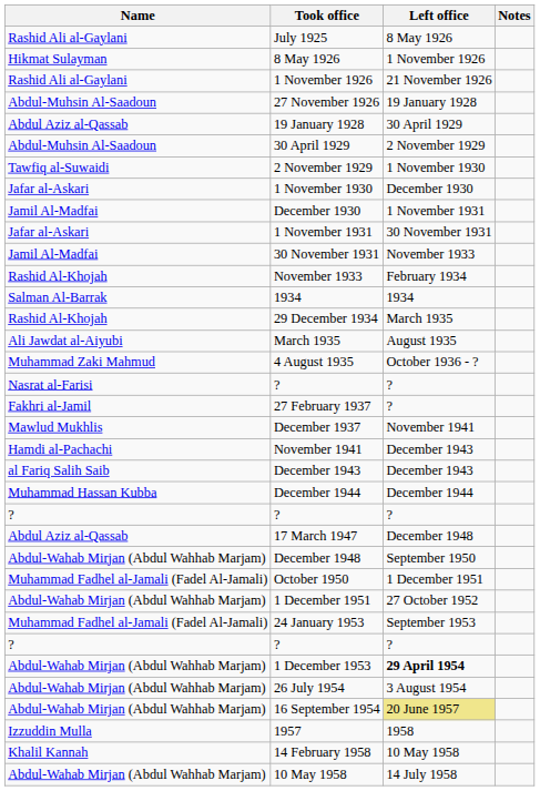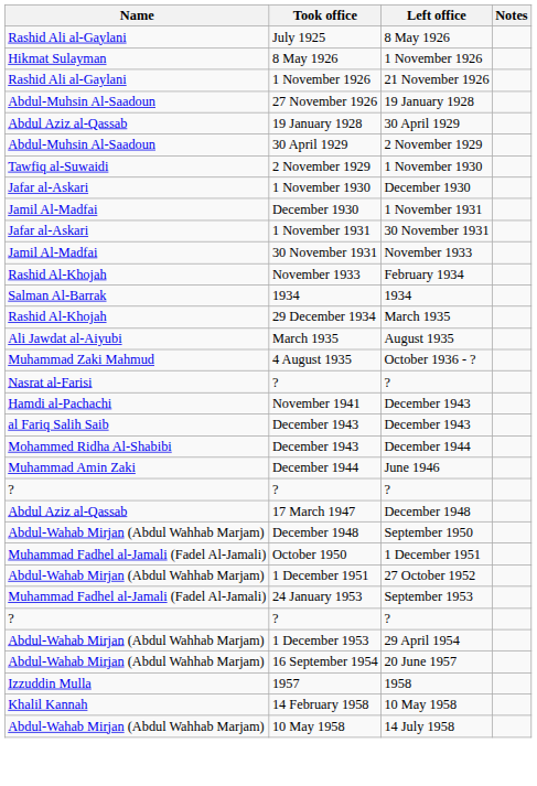 <table class="wikitable">
 <tr>
 <th>Name</th>
 <th>Took office</th>
 <th>Left office</th>
 <th>Notes</th>
 </tr>
 <tr>
 <td><a href='#'>Rashid Ali al-Gaylani</a></td>
 <td>July 1925</td>
 <td>8 May 1926</td>
 <td></td>
 </tr>
 <tr>
 <td><a href='#'>Hikmat Sulayman</a></td>
 <td>8 May 1926</td>
 <td>1 November 1926</td>
 <td></td>
 </tr>
 <tr>
 <td><a href='#'>Rashid Ali al-Gaylani</a></td>
 <td>1 November 1926</td>
 <td>21 November 1926</td>
 <td></td>
 </tr>
 <tr>
 <td><a href='#'>Abdul-Muhsin Al-Saadoun</a></td>
 <td>27 November 1926</td>
 <td>19 January 1928</td>
 <td></td>
 </tr>
 <tr>
 <td><a href='#'>Abdul Aziz al-Qassab</a></td>
 <td>19 January 1928</td>
 <td>30 April 1929</td>
 <td></td>
 </tr>
 <tr>
 <td><a href='#'>Abdul-Muhsin Al-Saadoun</a></td>
 <td>30 April 1929</td>
 <td>2 November 1929</td>
 <td></td>
 </tr>
 <tr>
 <td><a href='#'>Tawfiq al-Suwaidi</a></td>
 <td>2 November 1929</td>
 <td>1 November 1930</td>
 <td></td>
 </tr>
 <tr>
 <td><a href='#'>Jafar al-Askari</a></td>
 <td>1 November 1930</td>
 <td>December 1930</td>
 <td></td>
 </tr>
 <tr>
 <td><a href='#'>Jamil Al-Madfai</a></td>
 <td>December 1930</td>
 <td>1 November 1931</td>
 <td></td>
 </tr>
 <tr>
 <td><a href='#'>Jafar al-Askari</a></td>
 <td>1 November 1931</td>
 <td>30 November 1931</td>
 <td></td>
 </tr>
 <tr>
 <td><a href='#'>Jamil Al-Madfai</a></td>
 <td>30 November 1931</td>
 <td>November 1933</td>
 <td></td>
 </tr>
 <tr>
 <td><a href='#'>Rashid Al-Khojah</a></td>
 <td>November 1933</td>
 <td>February 1934</td>
 <td></td>
 </tr>
 <tr>
 <td><a href='#'>Salman Al-Barrak</a></td>
 <td>1934</td>
 <td>1934</td>
 <td></td>
 </tr>
 <tr>
 <td><a href='#'>Rashid Al-Khojah</a></td>
 <td>29 December 1934</td>
 <td>March 1935</td>
 <td></td>
 </tr>
 <tr>
 <td><a href='#'>Ali Jawdat al-Aiyubi</a></td>
 <td>March 1935</td>
 <td>August 1935</td>
 <td></td>
 </tr>
 <tr>
 <td><a href='#'>Muhammad Zaki Mahmud</a></td>
 <td>4 August 1935</td>
 <td>October 1936 - ?</td>
 <td></td>
 </tr>
 <tr>
 <td><a href='#'>Nasrat al-Farisi</a></td>
 <td>?</td>
 <td>?</td>
 <td></td>
 </tr>
 <tr>
-<td><a href='#'>Fakhri al-Jamil</a></td>
-<td>27 February 1937</td>
-<td>?</td>
-<td></td>
-</tr>
-<tr>
-<td><a href='#'>Mawlud Mukhlis</a></td>
-<td>December 1937</td>
-<td>November 1941</td>
-<td></td>
-</tr>
-<tr>
 <td><a href='#'>Hamdi al-Pachachi</a></td>
 <td>November 1941</td>
 <td>December 1943</td>
 <td></td>
 </tr>
 <tr>
 <td><a href='#'>al Fariq Salih Saib</a></td>
 <td>December 1943</td>
 <td>December 1943</td>
 <td></td>
 </tr>
 <tr>
-<td><a href='#'>Muhammad Hassan Kubba</a></td>
+<td><a href='#'>Mohammed Ridha Al-Shabibi</a></td>
+<td>December 1943</td>
 <td>December 1944</td>
+<td></td>
+</tr>
+<tr>
+<td><a href='#'>Muhammad Amin Zaki</a></td>
 <td>December 1944</td>
+<td>June 1946</td>
 <td></td>
 </tr>
 <tr>
 <td>?</td>
 <td>?</td>
 <td>?</td>
 <td></td>
 </tr>
 <tr>
 <td><a href='#'>Abdul Aziz al-Qassab</a></td>
 <td>17 March 1947</td>
 <td>December 1948</td>
 <td></td>
 </tr>
 <tr>
 <td><a href='#'>Abdul-Wahab Mirjan</a> (Abdul Wahhab Marjam)</td>
 <td>December 1948</td>
 <td>September 1950</td>
 <td></td>
 </tr>
 <tr>
 <td><a href='#'>Muhammad Fadhel al-Jamali</a> (Fadel Al-Jamali)</td>
 <td>October 1950</td>
 <td>1 December 1951</td>
 <td></td>
 </tr>
 <tr>
 <td><a href='#'>Abdul-Wahab Mirjan</a> (Abdul Wahhab Marjam)</td>
 <td>1 December 1951</td>
 <td>27 October 1952</td>
 <td></td>
 </tr>
 <tr>
 <td><a href='#'>Muhammad Fadhel al-Jamali</a> (Fadel Al-Jamali)</td>
 <td>24 January 1953</td>
 <td>September 1953</td>
 <td></td>
 </tr>
 <tr>
 <td>?</td>
 <td>?</td>
 <td>?</td>
 <td></td>
 </tr>
 <tr>
 <td><a href='#'>Abdul-Wahab Mirjan</a> (Abdul Wahhab Marjam)</td>
 <td>1 December 1953</td>
-<td><strong>29 April 1954</strong></td>
-<td></td>
-</tr>
-<tr>
-<td><a href='#'>Abdul-Wahab Mirjan</a> (Abdul Wahhab Marjam)</td>
-<td>26 July 1954</td>
-<td>3 August 1954</td>
+<td>29 April 1954</td>
 <td></td>
 </tr>
 <tr>
 <td><a href='#'>Abdul-Wahab Mirjan</a> (Abdul Wahhab Marjam)</td>
 <td>16 September 1954</td>
-<td style="background: khaki;">20 June 1957</td>
+<td>20 June 1957</td>
 <td></td>
 </tr>
 <tr>
 <td><a href='#'>Izzuddin Mulla</a></td>
 <td>1957</td>
 <td>1958</td>
 <td></td>
 </tr>
 <tr>
 <td><a href='#'>Khalil Kannah</a></td>
 <td>14 February 1958</td>
 <td>10 May 1958</td>
 <td></td>
 </tr>
 <tr>
 <td><a href='#'>Abdul-Wahab Mirjan</a> (Abdul Wahhab Marjam)</td>
 <td>10 May 1958</td>
 <td>14 July 1958</td>
 <td></td>
 </tr>
 </table>
